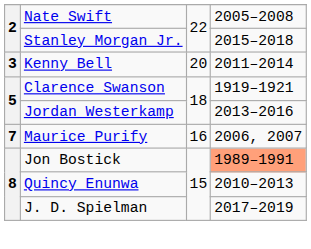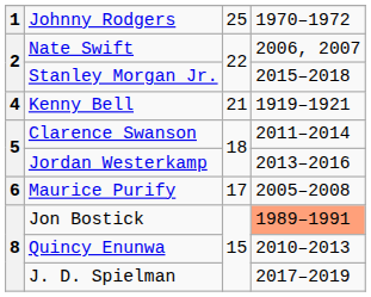 <table class=wikitable>
 <tr>
+</tr>
+<tr>
+<th>1</th>
+<td><a href='#'>Johnny Rodgers</a></td>
+<td>25</td>
+<td>1970–1972</td>
 </tr>
 <tr>
 <th rowspan=2>2</th>
 <td><a href='#'>Nate Swift</a></td>
 <td rowspan=2>22</td>
-<td>2005–2008</td>
+<td>2006, 2007</td>
 </tr>
 <tr>
 <td><a href='#'>Stanley Morgan Jr.</a></td>
 <td>2015–2018</td>
 </tr>
 <tr>
-<th>3</th>
+<th>4</th>
 <td><a href='#'>Kenny Bell</a></td>
-<td>20</td>
-<td>2011–2014</td>
+<td>21</td>
+<td>1919–1921</td>
 </tr>
 <tr>
 <th rowspan=2>5</th>
 <td><a href='#'>Clarence Swanson</a></td>
 <td rowspan=2>18</td>
-<td>1919–1921</td>
+<td>2011–2014</td>
 </tr>
 <tr>
 <td><a href='#'>Jordan Westerkamp</a></td>
 <td>2013–2016</td>
 </tr>
 <tr>
-<th>7</th>
+<th>6</th>
 <td><a href='#'>Maurice Purify</a></td>
-<td>16</td>
-<td>2006, 2007</td>
+<td>17</td>
+<td>2005–2008</td>
 </tr>
 <tr>
 <th rowspan=3>8</th>
 <td>Jon Bostick</td>
 <td rowspan=3>15</td>
 <td style="background: lightsalmon;">1989–1991</td>
 </tr>
 <tr>
 <td><a href='#'>Quincy Enunwa</a></td>
 <td>2010–2013</td>
 </tr>
 <tr>
 <td>J. D. Spielman</td>
 <td>2017–2019</td>
 </tr>
 </table>
